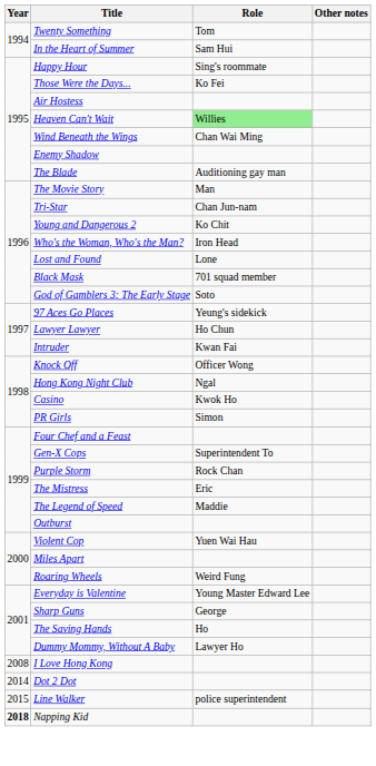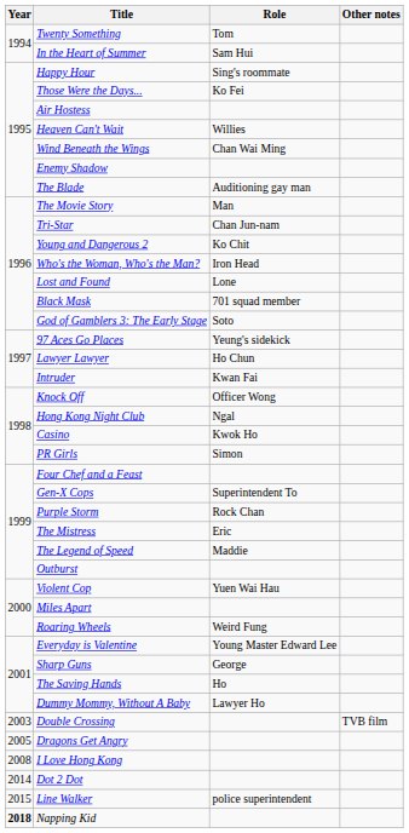 <table class="wikitable" style="font-size: 95%;">
 <tr>
 <th>Year</th>
 <th>Title</th>
 <th>Role</th>
 <th>Other notes</th>
 </tr>
 <tr>
 <td rowspan="2">1994</td>
 <td><em><a href='#'>Twenty Something</a></em></td>
 <td>Tom</td>
 <td></td>
 </tr>
 <tr>
 <td><em><a href='#'>In the Heart of Summer</a></em></td>
 <td>Sam Hui</td>
 <td></td>
 </tr>
 <tr>
 <td rowspan="7">1995</td>
 <td><em><a href='#'>Happy Hour</a></em></td>
 <td>Sing's roommate</td>
 <td></td>
 </tr>
 <tr>
 <td><em><a href='#'>Those Were the Days...</a></em></td>
 <td>Ko Fei</td>
 <td></td>
 </tr>
 <tr>
 <td><em><a href='#'>Air Hostess</a></em></td>
 <td></td>
 <td></td>
 </tr>
 <tr>
 <td><em><a href='#'>Heaven Can't Wait</a></em></td>
-<td style="background: lightgreen;">Willies</td>
+<td>Willies</td>
 <td></td>
 </tr>
 <tr>
 <td><em><a href='#'>Wind Beneath the Wings</a></em></td>
 <td>Chan Wai Ming</td>
 <td></td>
 </tr>
 <tr>
 <td><em><a href='#'>Enemy Shadow</a></em></td>
 <td></td>
 <td></td>
 </tr>
 <tr>
 <td><em><a href='#'>The Blade</a></em></td>
 <td>Auditioning gay man</td>
 <td></td>
 </tr>
 <tr>
 <td rowspan="7">1996</td>
 <td><em><a href='#'>The Movie Story</a></em></td>
 <td>Man</td>
 <td></td>
 </tr>
 <tr>
 <td><em><a href='#'>Tri-Star</a></em></td>
 <td>Chan Jun-nam</td>
 <td></td>
 </tr>
 <tr>
 <td><em><a href='#'>Young and Dangerous 2</a></em></td>
 <td>Ko Chit</td>
 <td></td>
 </tr>
 <tr>
 <td><em><a href='#'>Who's the Woman, Who's the Man?</a></em></td>
 <td>Iron Head</td>
 <td></td>
 </tr>
 <tr>
 <td><em><a href='#'>Lost and Found</a></em></td>
 <td>Lone</td>
 <td></td>
 </tr>
 <tr>
 <td><em><a href='#'>Black Mask</a></em></td>
 <td>701 squad member</td>
 <td></td>
 </tr>
 <tr>
 <td><em><a href='#'>God of Gamblers 3: The Early Stage</a></em></td>
 <td>Soto</td>
 <td></td>
 </tr>
 <tr>
 <td rowspan="3">1997</td>
 <td><em><a href='#'>97 Aces Go Places</a></em></td>
 <td>Yeung's sidekick</td>
 <td></td>
 </tr>
 <tr>
 <td><em><a href='#'>Lawyer Lawyer</a></em></td>
 <td>Ho Chun</td>
 <td></td>
 </tr>
 <tr>
 <td><em><a href='#'>Intruder</a></em></td>
 <td>Kwan Fai</td>
 <td></td>
 </tr>
 <tr>
 <td rowspan="4">1998</td>
 <td><em><a href='#'>Knock Off</a></em></td>
 <td>Officer Wong</td>
 <td></td>
 </tr>
 <tr>
 <td><em><a href='#'>Hong Kong Night Club</a></em></td>
 <td>Ngal</td>
 <td></td>
 </tr>
 <tr>
 <td><em><a href='#'>Casino</a></em></td>
 <td>Kwok Ho</td>
 <td></td>
 </tr>
 <tr>
 <td><em><a href='#'>PR Girls</a></em></td>
 <td>Simon</td>
 <td></td>
 </tr>
 <tr>
 <td rowspan="6">1999</td>
 <td><em><a href='#'>Four Chef and a Feast</a></em></td>
 <td></td>
 <td></td>
 </tr>
 <tr>
 <td><em><a href='#'>Gen-X Cops</a></em></td>
 <td>Superintendent To</td>
 <td></td>
 </tr>
 <tr>
 <td><em><a href='#'>Purple Storm</a></em></td>
 <td>Rock Chan</td>
 <td></td>
 </tr>
 <tr>
 <td><em><a href='#'>The Mistress</a></em></td>
 <td>Eric</td>
 <td></td>
 </tr>
 <tr>
 <td><em><a href='#'>The Legend of Speed</a></em></td>
 <td>Maddie</td>
 <td></td>
 </tr>
 <tr>
 <td><em><a href='#'>Outburst</a></em></td>
 <td></td>
 <td></td>
 </tr>
 <tr>
 <td rowspan="3">2000</td>
 <td><em><a href='#'>Violent Cop</a></em></td>
 <td>Yuen Wai Hau</td>
 <td></td>
 </tr>
 <tr>
 <td><em><a href='#'>Miles Apart</a></em></td>
 <td></td>
 <td></td>
 </tr>
 <tr>
 <td><em><a href='#'>Roaring Wheels</a></em></td>
 <td>Weird Fung</td>
 <td></td>
 </tr>
 <tr>
 <td rowspan="4">2001</td>
 <td><em><a href='#'>Everyday is Valentine</a></em></td>
 <td>Young Master Edward Lee</td>
 <td></td>
 </tr>
 <tr>
 <td><em><a href='#'>Sharp Guns</a></em></td>
 <td>George</td>
 <td></td>
 </tr>
 <tr>
 <td><em><a href='#'>The Saving Hands</a></em></td>
 <td>Ho</td>
 <td></td>
 </tr>
 <tr>
 <td><em><a href='#'>Dummy Mommy, Without A Baby</a></em></td>
 <td>Lawyer Ho</td>
 <td></td>
 </tr>
 <tr>
+<td>2003</td>
+<td><em><a href='#'>Double Crossing</a></em></td>
+<td></td>
+<td>TVB film</td>
+</tr>
+<tr>
+<td>2005</td>
+<td><em><a href='#'>Dragons Get Angry</a></em></td>
+<td></td>
+<td></td>
+</tr>
+<tr>
 <td>2008</td>
 <td><em><a href='#'>I Love Hong Kong</a></em></td>
 <td></td>
 <td></td>
 </tr>
 <tr>
 <td>2014</td>
 <td><em><a href='#'>Dot 2 Dot</a></em></td>
 <td></td>
 <td></td>
 </tr>
 <tr>
 <td>2015</td>
 <td><em><a href='#'>Line Walker</a></em></td>
 <td>police superintendent</td>
 <td></td>
 </tr>
 <tr>
 <td><strong>2018</strong></td>
 <td><em>Napping Kid</em></td>
 <td></td>
 <td></td>
 </tr>
 </table>
